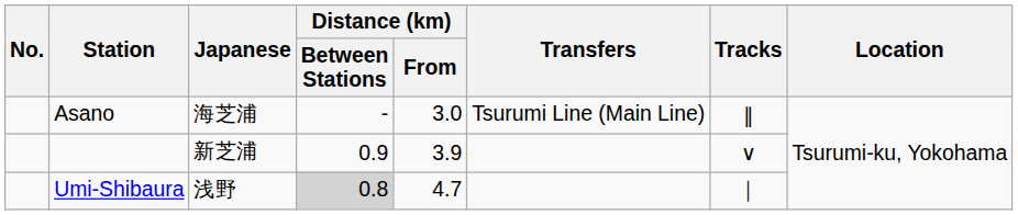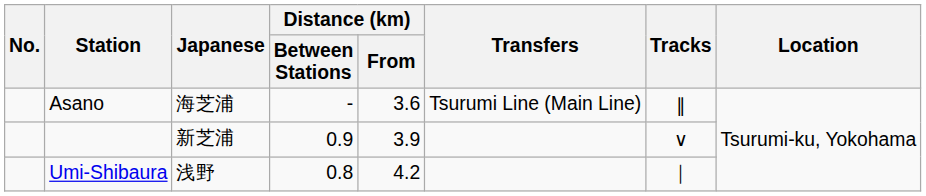 <table class="wikitable">
 <tr>
 <th rowspan="2">No.</th>
 <th rowspan="2">Station</th>
 <th rowspan="2">Japanese</th>
 <th colspan="2">Distance (km)</th>
 <th rowspan="2">Transfers</th>
 <th rowspan="2">Tracks</th>
 <th rowspan="2">Location</th>
 </tr>
 <tr>
 <th style="width:2.5em;">Between<br>Stations</th>
 <th style="width:3em;">From<br></th>
 </tr>
 <tr>
 <td></td>
 <td>Asano</td>
 <td>海芝浦</td>
 <td style="text-align:right;">-</td>
-<td style="text-align:right;">3.0</td>
+<td style="text-align:right;">3.6</td>
 <td> Tsurumi Line (Main Line)</td>
 <td style="text-align:center;">∥</td>
 <td rowspan="3">Tsurumi-ku, Yokohama</td>
 </tr>
 <tr>
 <td></td>
 <td></td>
 <td>新芝浦</td>
 <td style="text-align:right;">0.9</td>
 <td style="text-align:right;">3.9</td>
 <td> </td>
 <td style="text-align:center;">∨</td>
 </tr>
 <tr>
 <td></td>
 <td><a href='#'>Umi-Shibaura</a></td>
 <td>浅野</td>
-<td style="background: lightgrey; text-align:right; ">0.8</td>
-<td style="text-align:right; ">4.7</td>
+<td style="text-align:right; ">0.8</td>
+<td style="text-align:right; ">4.2</td>
 <td> </td>
 <td style=" text-align:center;">｜</td>
 </tr>
 </table>
